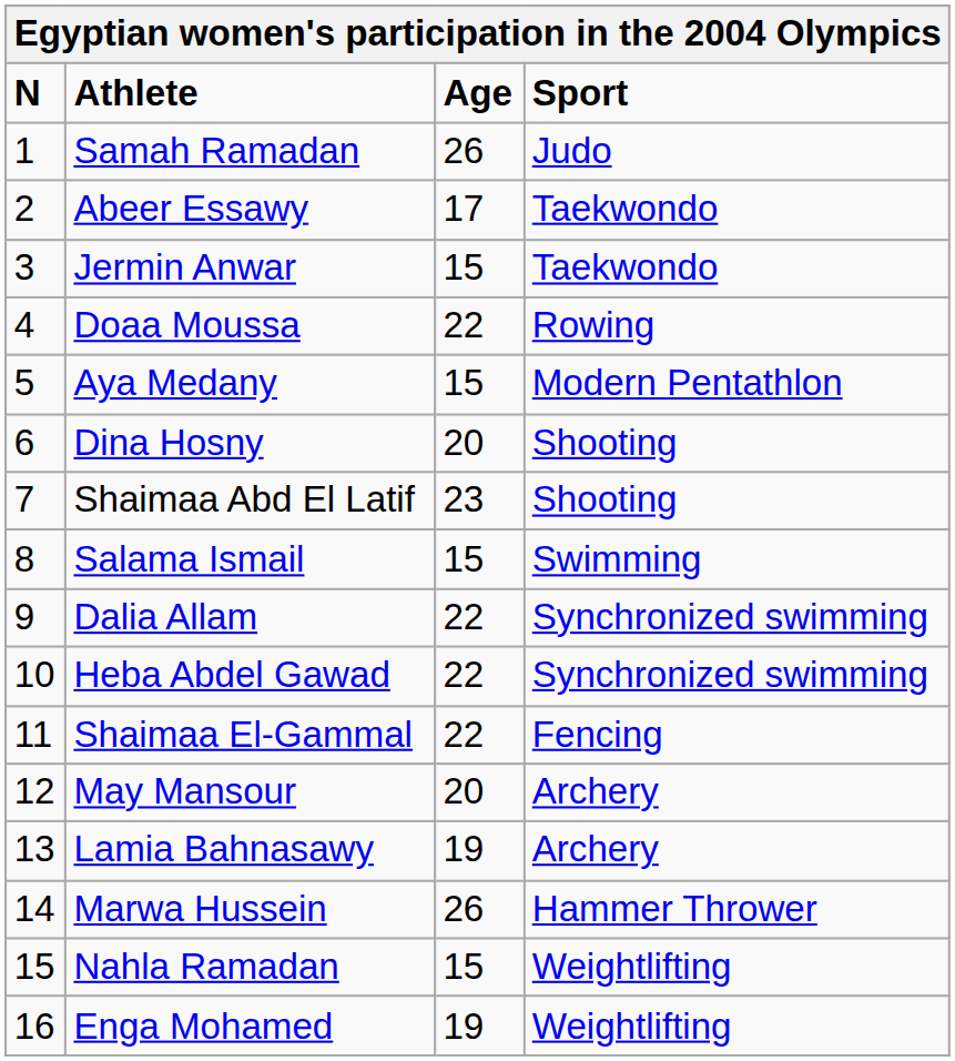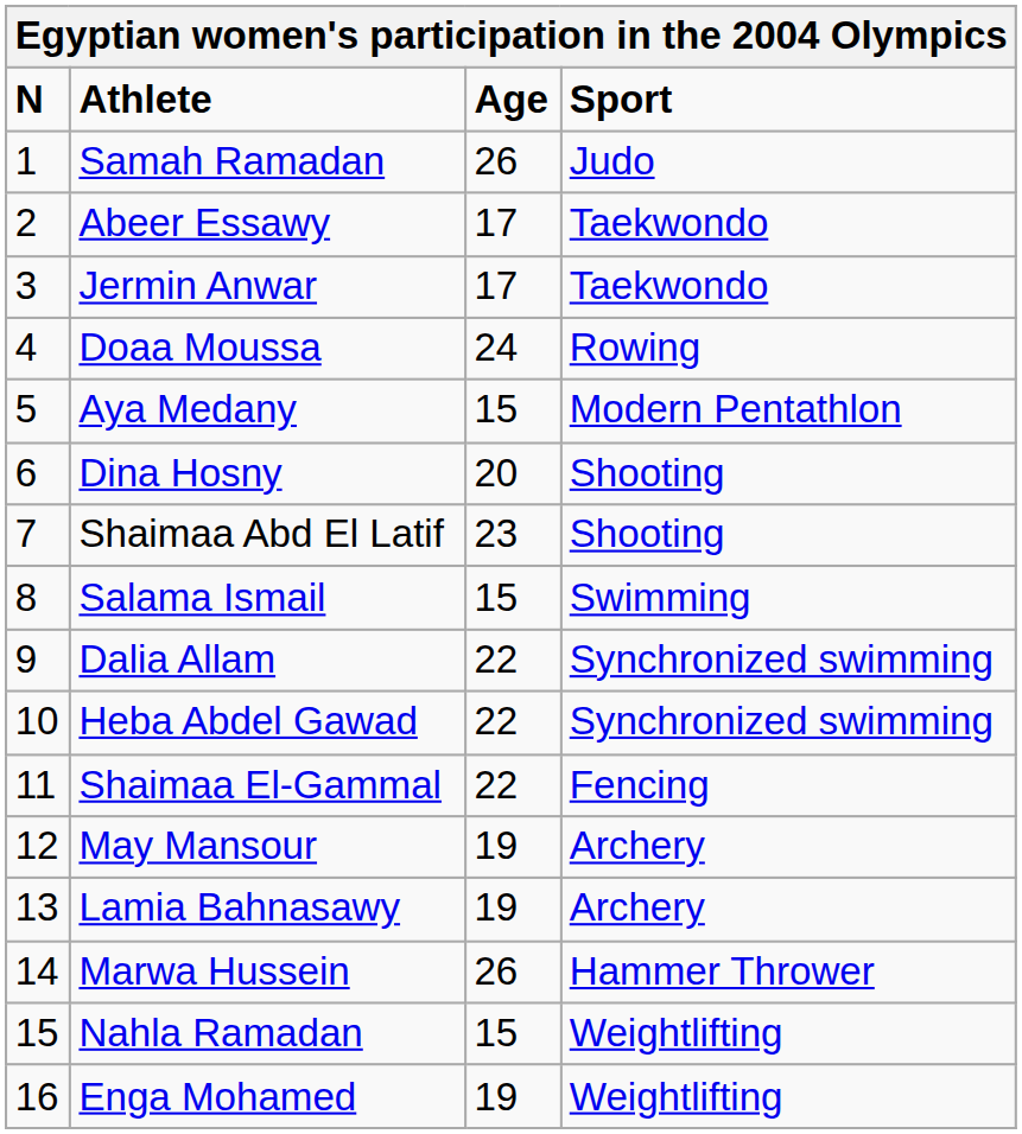 <table class="wikitable">
 <tr>
 <th colspan="4">Egyptian women's participation in the 2004 Olympics</th>
 </tr>
 <tr>
 <td><strong>N</strong></td>
 <td><strong>Athlete</strong></td>
 <td><strong>Age</strong></td>
 <td><strong>Sport</strong></td>
 </tr>
 <tr>
 <td>1</td>
 <td><a href='#'>Samah Ramadan</a></td>
 <td>26</td>
 <td><a href='#'>Judo</a></td>
 </tr>
 <tr>
 <td>2</td>
 <td><a href='#'>Abeer Essawy</a></td>
 <td>17</td>
 <td><a href='#'>Taekwondo</a></td>
 </tr>
 <tr>
 <td>3</td>
 <td><a href='#'>Jermin Anwar</a></td>
-<td>15</td>
+<td>17</td>
 <td><a href='#'>Taekwondo</a></td>
 </tr>
 <tr>
 <td>4</td>
 <td><a href='#'>Doaa Moussa</a></td>
-<td>22</td>
+<td>24</td>
 <td><a href='#'>Rowing</a></td>
 </tr>
 <tr>
 <td>5</td>
 <td><a href='#'>Aya Medany</a></td>
 <td>15</td>
 <td><a href='#'>Modern Pentathlon</a></td>
 </tr>
 <tr>
 <td>6</td>
 <td><a href='#'>Dina Hosny</a></td>
 <td>20</td>
 <td><a href='#'>Shooting</a></td>
 </tr>
 <tr>
 <td>7</td>
 <td>Shaimaa Abd El Latif</td>
 <td>23</td>
 <td><a href='#'>Shooting</a></td>
 </tr>
 <tr>
 <td>8</td>
 <td><a href='#'>Salama Ismail</a></td>
 <td>15</td>
 <td><a href='#'>Swimming</a></td>
 </tr>
 <tr>
 <td>9</td>
 <td><a href='#'>Dalia Allam</a></td>
 <td>22</td>
 <td><a href='#'>Synchronized swimming</a></td>
 </tr>
 <tr>
 <td>10</td>
 <td><a href='#'>Heba Abdel Gawad</a></td>
 <td>22</td>
 <td><a href='#'>Synchronized swimming</a></td>
 </tr>
 <tr>
 <td>11</td>
 <td><a href='#'>Shaimaa El-Gammal</a></td>
 <td>22</td>
 <td><a href='#'>Fencing</a></td>
 </tr>
 <tr>
 <td>12</td>
 <td><a href='#'>May Mansour</a></td>
-<td>20</td>
+<td>19</td>
 <td><a href='#'>Archery</a></td>
 </tr>
 <tr>
 <td>13</td>
 <td><a href='#'>Lamia Bahnasawy</a></td>
 <td>19</td>
 <td><a href='#'>Archery</a></td>
 </tr>
 <tr>
 <td>14</td>
 <td><a href='#'>Marwa Hussein</a></td>
 <td>26</td>
 <td><a href='#'>Hammer Thrower</a></td>
 </tr>
 <tr>
 <td>15</td>
 <td><a href='#'>Nahla Ramadan</a></td>
 <td>15</td>
 <td><a href='#'>Weightlifting</a></td>
 </tr>
 <tr>
 <td>16</td>
 <td><a href='#'>Enga Mohamed</a></td>
 <td>19</td>
 <td><a href='#'>Weightlifting</a></td>
 </tr>
 </table>
